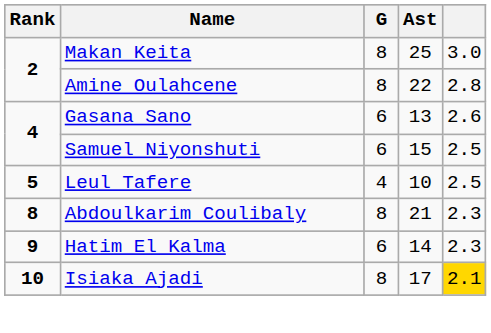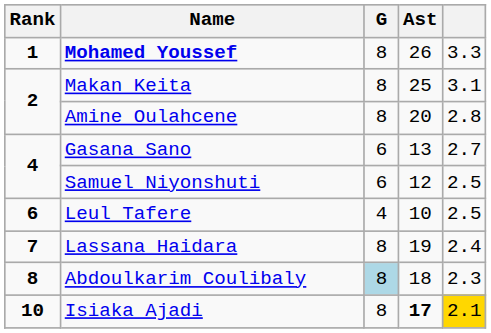 <table class="wikitable" style="text-align:center; font-size:90%;">
 <tr>
 <th width=10px>Rank</th>
 <th width=180px>Name</th>
 <th width=15px>G</th>
 <th width=10px>Ast</th>
 <th width=10px></th>
 </tr>
 <tr>
+<td><strong>1</strong></td>
+<td align=left> <strong><a href='#'>Mohamed Youssef</a></strong></td>
+<td>8</td>
+<td>26</td>
+<td>3.3</td>
+</tr>
+<tr>
 <td rowspan=2><strong>2</strong></td>
 <td align=left> <a href='#'>Makan Keita</a></td>
 <td>8</td>
 <td>25</td>
-<td>3.0</td>
+<td>3.1</td>
 </tr>
 <tr>
 <td align=left> <a href='#'>Amine Oulahcene</a></td>
 <td>8</td>
-<td>22</td>
+<td>20</td>
 <td>2.8</td>
 </tr>
 <tr>
 <td rowspan=2><strong>4</strong></td>
 <td align=left> <a href='#'>Gasana Sano</a></td>
 <td>6</td>
 <td>13</td>
-<td>2.6</td>
+<td>2.7</td>
 </tr>
 <tr>
 <td align=left> <a href='#'>Samuel Niyonshuti</a></td>
 <td>6</td>
-<td>15</td>
+<td>12</td>
 <td>2.5</td>
 </tr>
 <tr>
-<td><strong>5</strong></td>
+<td><strong>6</strong></td>
 <td align=left> <a href='#'>Leul Tafere</a></td>
 <td>4</td>
 <td>10</td>
 <td>2.5</td>
 </tr>
 <tr>
+<td><strong>7</strong></td>
+<td align=left> <a href='#'>Lassana Haidara</a></td>
+<td>8</td>
+<td>19</td>
+<td>2.4</td>
+</tr>
+<tr>
 <td><strong>8</strong></td>
 <td align=left> <a href='#'>Abdoulkarim Coulibaly</a></td>
-<td>8</td>
-<td>21</td>
-<td>2.3</td>
-</tr>
-<tr>
-<td><strong>9</strong></td>
-<td align=left> <a href='#'>Hatim El Kalma</a></td>
-<td>6</td>
-<td>14</td>
+<td style="background: lightblue;">8</td>
+<td>18</td>
 <td>2.3</td>
 </tr>
 <tr>
 <td><strong>10</strong></td>
 <td align=left> <a href='#'>Isiaka Ajadi</a></td>
 <td>8</td>
-<td>17</td>
+<td><strong>17</strong></td>
 <td style="background: gold;">2.1</td>
 </tr>
 </table>
